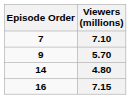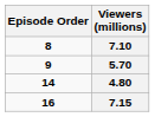 <table Class="wikitable sortable">
 <tr>
 <th>Episode Order</th>
 <th>Viewers<br>(millions)</th>
 </tr>
 <tr>
-<td style="text-align:center"><strong>7</strong></td>
+<td style="text-align:center"><strong>8</strong></td>
 <th>7.10</th>
 </tr>
 <tr>
 <td style="text-align:center"><strong>9</strong></td>
 <th>5.70</th>
 </tr>
 <tr>
 <td style="text-align:center"><strong>14</strong></td>
 <th>4.80</th>
 </tr>
 <tr>
 <td style="text-align:center"><strong>16</strong></td>
 <th>7.15</th>
 </tr>
 </table>
